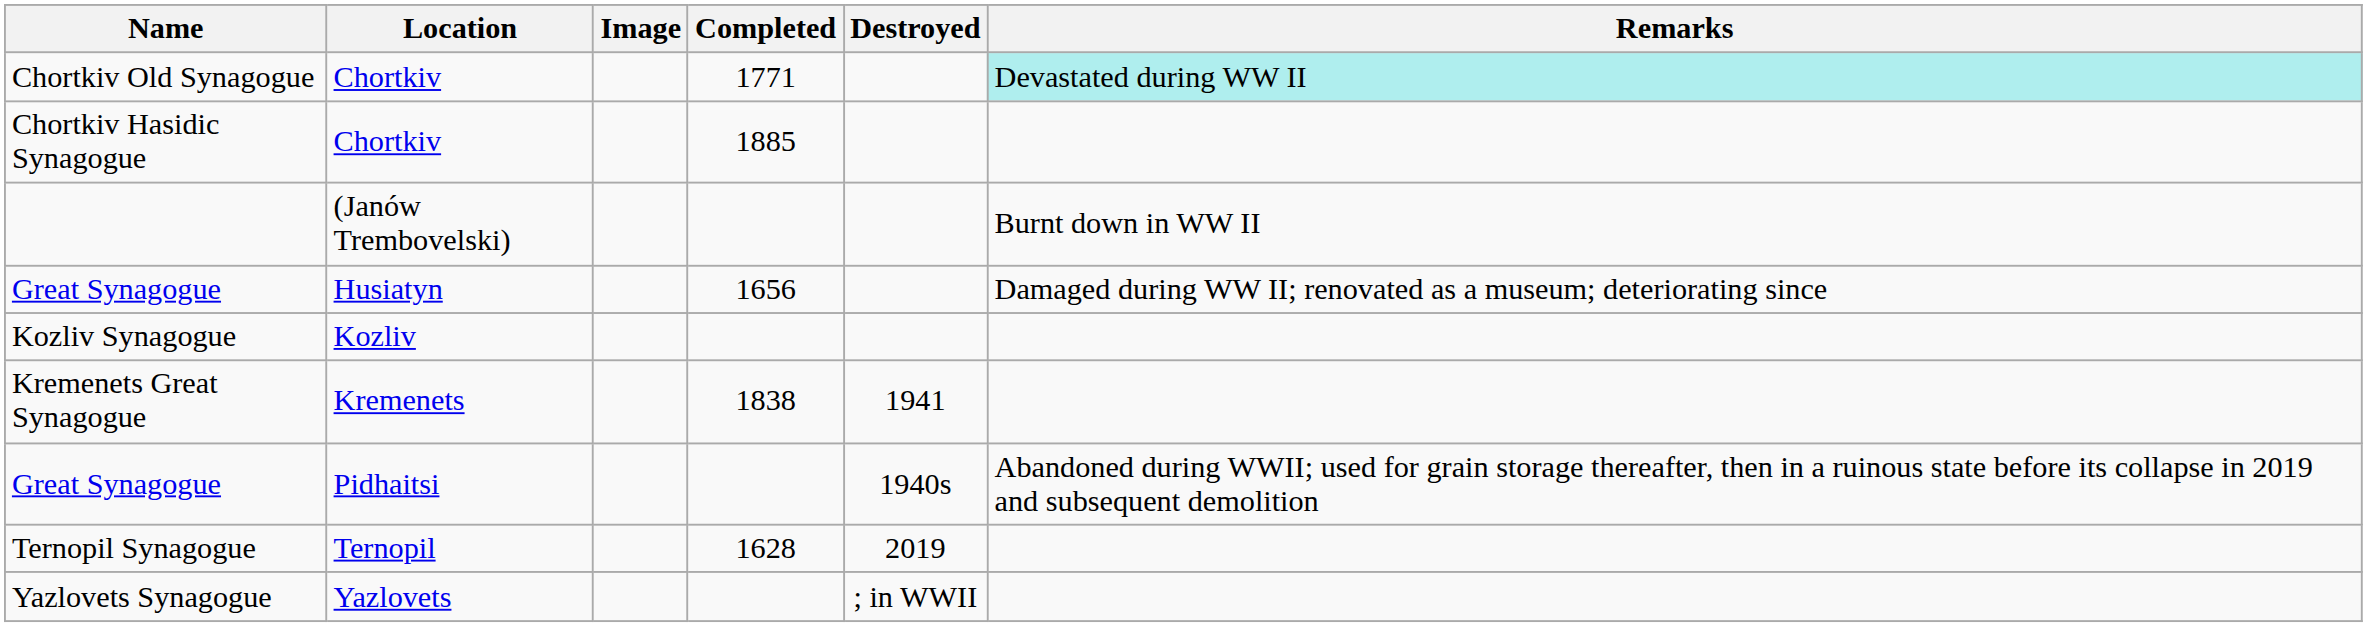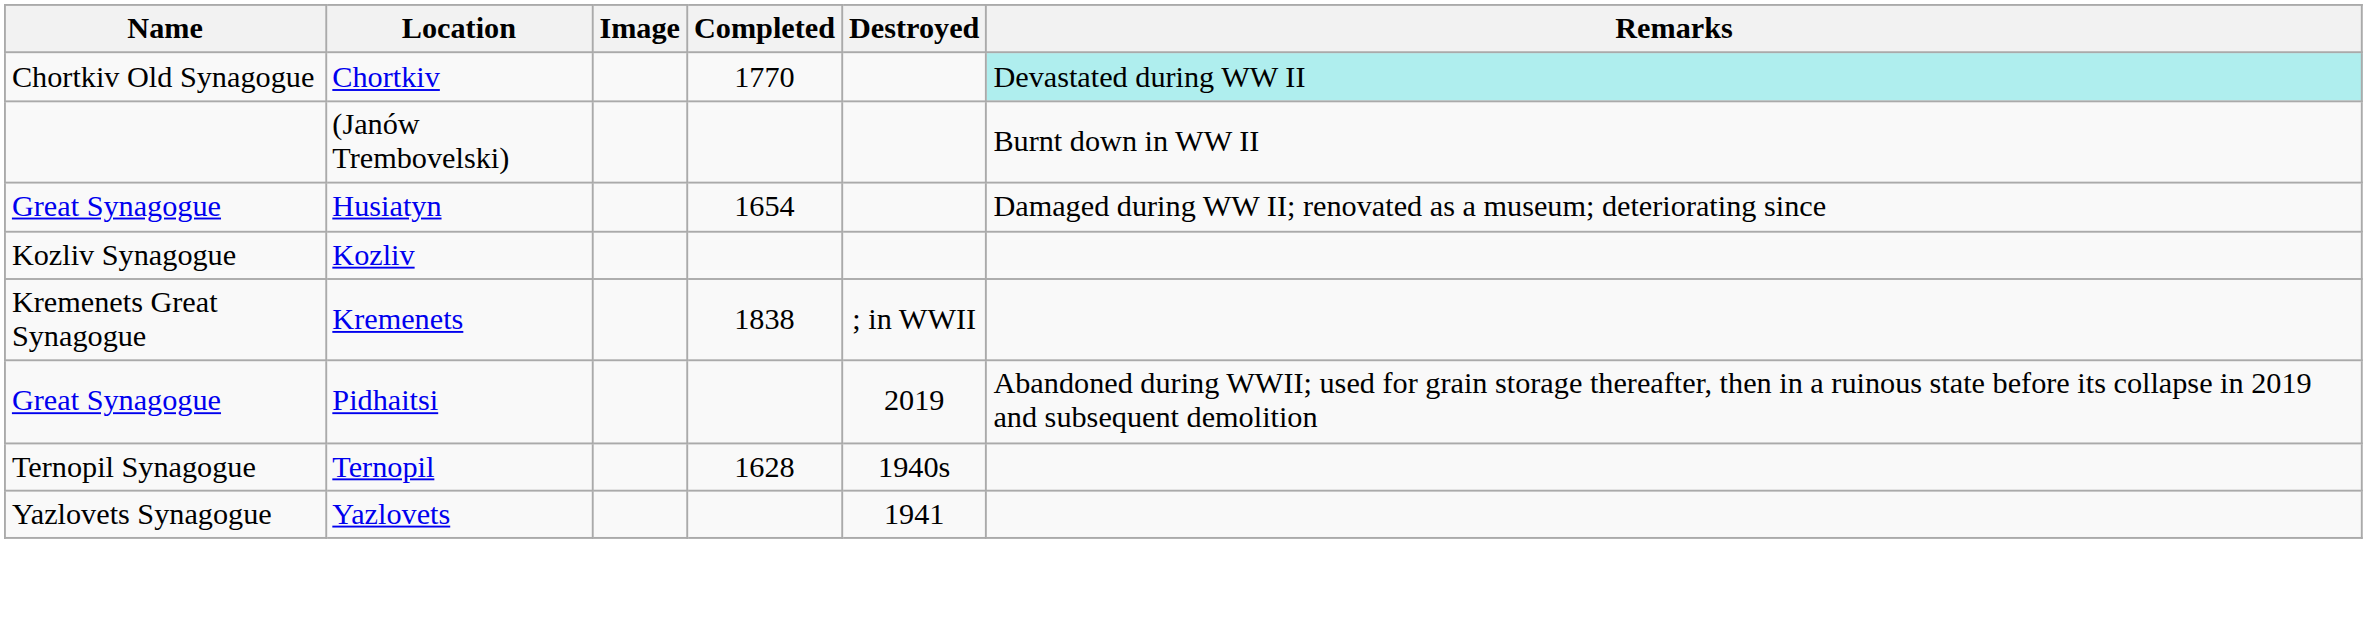 <table class="wikitable sortable">
 <tr>
 <th>Name</th>
 <th>Location</th>
 <th class="unsortable">Image</th>
 <th>Completed</th>
 <th>Destroyed</th>
 <th class="unsortable">Remarks</th>
 </tr>
 <tr>
 <td>Chortkiv Old Synagogue</td>
 <td><a href='#'>Chortkiv</a></td>
 <td></td>
-<td align=center>1771</td>
+<td align=center>1770</td>
 <td align=center></td>
 <td style="background: paleturquoise;">Devastated during WW II</td>
-</tr>
-<tr>
-<td>Chortkiv Hasidic Synagogue</td>
-<td><a href='#'>Chortkiv</a></td>
-<td></td>
-<td align=center>1885</td>
-<td align=center></td>
-<td></td>
 </tr>
 <tr>
 <td></td>
 <td> (Janów Trembovelski)</td>
 <td></td>
 <td align=center></td>
 <td align=center></td>
 <td>Burnt down in WW II</td>
 </tr>
 <tr>
 <td><a href='#'>Great Synagogue</a></td>
 <td><a href='#'>Husiatyn</a></td>
 <td></td>
-<td align=center>1656</td>
+<td align=center>1654</td>
 <td align=center></td>
 <td>Damaged during WW II; renovated  as a museum; deteriorating since </td>
 </tr>
 <tr>
 <td>Kozliv Synagogue</td>
 <td><a href='#'>Kozliv</a></td>
 <td></td>
 <td align=center></td>
 <td align=center></td>
 <td></td>
 </tr>
 <tr>
 <td>Kremenets Great Synagogue</td>
 <td><a href='#'>Kremenets</a></td>
 <td></td>
 <td align=center>1838</td>
-<td align=center>1941</td>
+<td align=center>; in WWII</td>
 <td></td>
 </tr>
 <tr>
 <td><a href='#'>Great Synagogue</a></td>
 <td><a href='#'>Pidhaitsi</a></td>
 <td></td>
 <td align=center></td>
-<td align=center>1940s</td>
+<td align=center>2019</td>
 <td>Abandoned during WWII; used for grain storage thereafter, then in a ruinous state before its collapse in 2019 and subsequent demolition</td>
 </tr>
 <tr>
 <td>Ternopil Synagogue</td>
 <td><a href='#'>Ternopil</a></td>
 <td></td>
 <td align=center>1628</td>
-<td align=center>2019</td>
+<td align=center>1940s</td>
 <td></td>
 </tr>
 <tr>
 <td>Yazlovets Synagogue</td>
 <td><a href='#'>Yazlovets</a></td>
 <td></td>
 <td align=center></td>
-<td align=center>; in WWII</td>
+<td align=center>1941</td>
 <td></td>
 </tr>
 </table>
